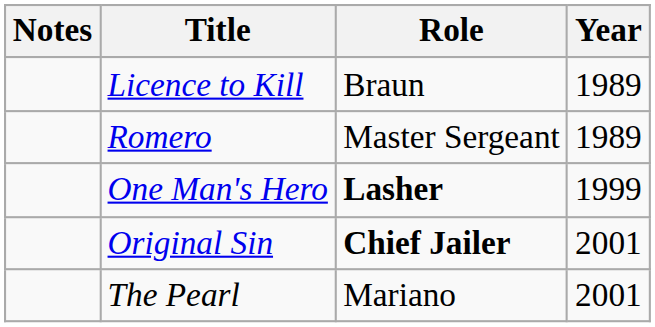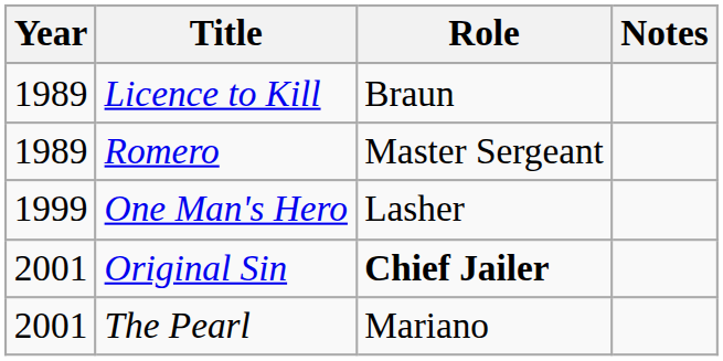 <table class="wikitable">
 <tr>
-<th>Notes</th>
+<th>Year</th>
 <th>Title</th>
 <th>Role</th>
-<th>Year</th>
+<th>Notes</th>
 </tr>
 <tr>
-<td></td>
+<td>1989</td>
 <td><em><a href='#'>Licence to Kill</a></em></td>
 <td>Braun</td>
-<td>1989</td>
+<td></td>
 </tr>
 <tr>
-<td></td>
+<td>1989</td>
 <td><em><a href='#'>Romero</a></em></td>
 <td>Master Sergeant</td>
-<td>1989</td>
+<td></td>
 </tr>
 <tr>
+<td>1999</td>
+<td><em><a href='#'>One Man's Hero</a></em></td>
+<td>Lasher</td>
 <td></td>
-<td><em><a href='#'>One Man's Hero</a></em></td>
-<td><strong>Lasher</strong></td>
-<td>1999</td>
 </tr>
 <tr>
-<td></td>
+<td>2001</td>
 <td><em><a href='#'>Original Sin</a></em></td>
 <td><strong>Chief Jailer</strong></td>
-<td>2001</td>
+<td></td>
 </tr>
 <tr>
-<td></td>
+<td>2001</td>
 <td><em>The Pearl</em></td>
 <td>Mariano</td>
-<td>2001</td>
+<td></td>
 </tr>
 </table>
